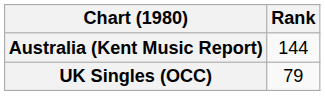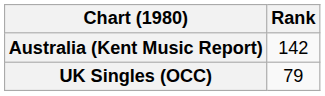 <table class="wikitable sortable plainrowheaders" style="text-align:center">
 <tr>
 <th>Chart (1980)</th>
 <th>Rank</th>
 </tr>
 <tr>
 <th scope="row">Australia (Kent Music Report)</th>
-<td style="text-align:center;">144</td>
+<td style="text-align:center;">142</td>
 </tr>
 <tr>
 <th scope="row">UK Singles (OCC)</th>
 <td>79</td>
 </tr>
 </table>
